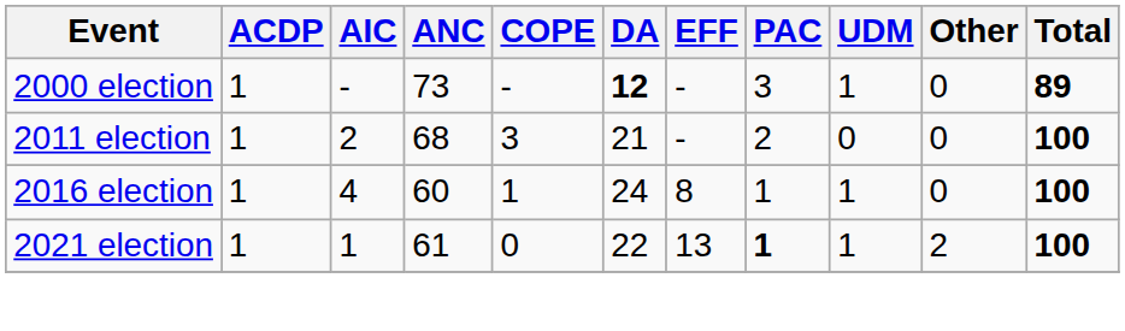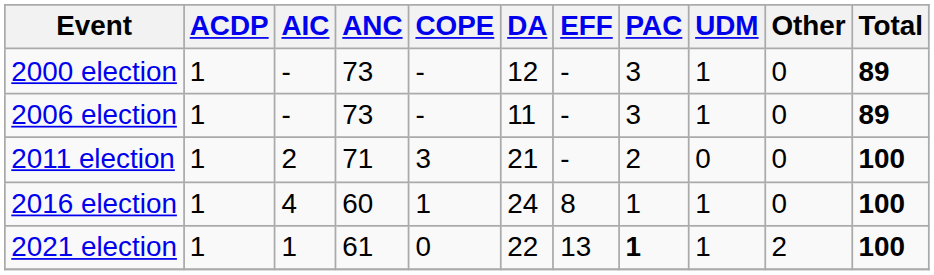 <table class="wikitable">
 <tr>
 <th>Event</th>
 <th><a href='#'>ACDP</a></th>
 <th><a href='#'>AIC</a></th>
 <th><a href='#'>ANC</a></th>
 <th><a href='#'>COPE</a></th>
 <th><a href='#'>DA</a></th>
 <th><a href='#'>EFF</a></th>
 <th><a href='#'>PAC</a></th>
 <th><a href='#'>UDM</a></th>
 <th>Other</th>
 <th>Total</th>
 </tr>
 <tr>
 <td><a href='#'>2000 election</a></td>
 <td>1</td>
 <td>-</td>
 <td>73</td>
 <td>-</td>
-<td><strong>12</strong></td>
+<td>12</td>
+<td>-</td>
+<td>3</td>
+<td>1</td>
+<td>0</td>
+<td><strong>89</strong></td>
+</tr>
+<tr>
+<td><a href='#'>2006 election</a></td>
+<td>1</td>
+<td>-</td>
+<td>73</td>
+<td>-</td>
+<td>11</td>
 <td>-</td>
 <td>3</td>
 <td>1</td>
 <td>0</td>
 <td><strong>89</strong></td>
 </tr>
 <tr>
 <td><a href='#'>2011 election</a></td>
 <td>1</td>
 <td>2</td>
-<td>68</td>
+<td>71</td>
 <td>3</td>
 <td>21</td>
 <td>-</td>
 <td>2</td>
 <td>0</td>
 <td>0</td>
 <td><strong>100</strong></td>
 </tr>
 <tr>
 <td><a href='#'>2016 election</a></td>
 <td>1</td>
 <td>4</td>
 <td>60</td>
 <td>1</td>
 <td>24</td>
 <td>8</td>
 <td>1</td>
 <td>1</td>
 <td>0</td>
 <td><strong>100</strong></td>
 </tr>
 <tr>
 <td><a href='#'>2021 election</a></td>
 <td>1</td>
 <td>1</td>
 <td>61</td>
 <td>0</td>
 <td>22</td>
 <td>13</td>
 <td><strong>1</strong></td>
 <td>1</td>
 <td>2</td>
 <td><strong>100</strong></td>
 </tr>
 <tr>
 </tr>
 </table>
